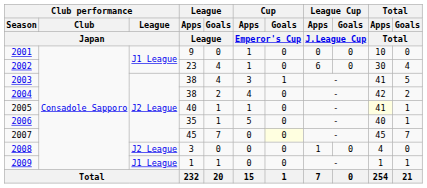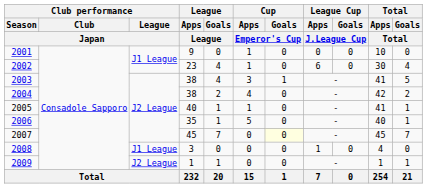 <table class="wikitable" style="text-align:center;">
 <tr>
 <th colspan=3>Club performance</th>
 <th colspan=2>League</th>
 <th colspan=2>Cup</th>
 <th colspan=2>League Cup</th>
 <th colspan=2>Total</th>
 </tr>
 <tr>
 <th>Season</th>
 <th>Club</th>
 <th>League</th>
 <th>Apps</th>
 <th>Goals</th>
 <th>Apps</th>
 <th>Goals</th>
 <th>Apps</th>
 <th>Goals</th>
 <th>Apps</th>
 <th>Goals</th>
 </tr>
 <tr>
 <th colspan=3>Japan</th>
 <th colspan=2>League</th>
 <th colspan=2><a href='#'>Emperor's Cup</a></th>
 <th colspan=2><a href='#'>J.League Cup</a></th>
 <th colspan=2>Total</th>
 </tr>
 <tr>
 <td><a href='#'>2001</a></td>
 <td rowspan="9"><a href='#'>Consadole Sapporo</a></td>
 <td rowspan="2"><a href='#'>J1 League</a></td>
 <td>9</td>
 <td>0</td>
 <td>1</td>
 <td>0</td>
 <td>0</td>
 <td>0</td>
 <td>10</td>
 <td>0</td>
 </tr>
 <tr>
 <td><a href='#'>2002</a></td>
 <td>23</td>
 <td>4</td>
 <td>1</td>
 <td>0</td>
 <td>6</td>
 <td>0</td>
 <td>30</td>
 <td>4</td>
 </tr>
 <tr>
 <td><a href='#'>2003</a></td>
 <td rowspan="5"><a href='#'>J2 League</a></td>
 <td>38</td>
 <td>4</td>
 <td>3</td>
 <td>1</td>
 <td colspan="2">-</td>
 <td>41</td>
 <td>5</td>
 </tr>
 <tr>
 <td><a href='#'>2004</a></td>
 <td>38</td>
 <td>2</td>
 <td>4</td>
 <td>0</td>
 <td colspan="2">-</td>
 <td>42</td>
 <td>2</td>
 </tr>
 <tr>
 <td>2005</td>
 <td>40</td>
 <td>1</td>
 <td>1</td>
 <td>0</td>
 <td colspan="2">-</td>
-<td style="background: lightyellow;">41</td>
+<td>41</td>
 <td>1</td>
 </tr>
 <tr>
 <td><a href='#'>2006</a></td>
 <td>35</td>
 <td>1</td>
 <td>5</td>
 <td>0</td>
 <td colspan="2">-</td>
 <td>40</td>
 <td>1</td>
 </tr>
 <tr>
 <td>2007</td>
 <td>45</td>
 <td>7</td>
 <td>0</td>
 <td style="background: lightyellow;">0</td>
 <td colspan="2">-</td>
 <td>45</td>
 <td>7</td>
 </tr>
 <tr>
 <td><a href='#'>2008</a></td>
-<td><a href='#'>J2 League</a></td>
+<td><a href='#'>J1 League</a></td>
 <td>3</td>
 <td>0</td>
 <td>0</td>
 <td>0</td>
 <td>1</td>
 <td>0</td>
 <td>4</td>
 <td>0</td>
 </tr>
 <tr>
 <td><a href='#'>2009</a></td>
-<td><a href='#'>J1 League</a></td>
+<td><a href='#'>J2 League</a></td>
 <td>1</td>
 <td>1</td>
 <td>0</td>
 <td>0</td>
 <td colspan="2">-</td>
 <td>1</td>
 <td>1</td>
 </tr>
 <tr>
 <th colspan=3>Total</th>
 <th>232</th>
 <th>20</th>
 <th>15</th>
 <th>1</th>
 <th>7</th>
 <th>0</th>
 <th>254</th>
 <th>21</th>
 </tr>
 </table>
